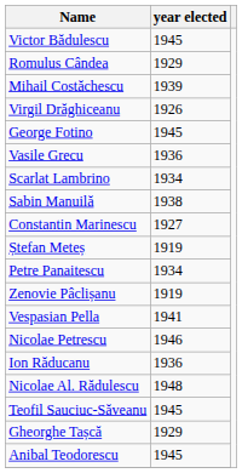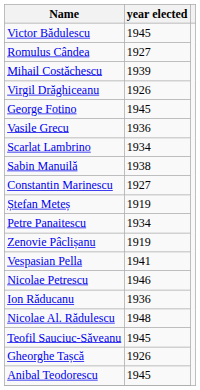 <table class="wikitable sortable">
 <tr>
 <th>Name</th>
 <th class="sortable">year elected</th>
 <th class="unsortable"></th>
 </tr>
 <tr>
 <td><a href='#'>Victor Bădulescu</a></td>
 <td>1945</td>
 </tr>
 <tr>
 <td><a href='#'>Romulus Cândea</a></td>
-<td>1929</td>
+<td>1927</td>
 </tr>
 <tr>
 <td><a href='#'>Mihail Costăchescu</a></td>
 <td>1939</td>
 </tr>
 <tr>
 <td><a href='#'>Virgil Drăghiceanu</a></td>
 <td>1926</td>
 </tr>
 <tr>
 <td><a href='#'>George Fotino</a></td>
 <td>1945</td>
 </tr>
 <tr>
 <td><a href='#'>Vasile Grecu</a></td>
 <td>1936</td>
 </tr>
 <tr>
 <td><a href='#'>Scarlat Lambrino</a></td>
 <td>1934</td>
 </tr>
 <tr>
 <td><a href='#'>Sabin Manuilă</a></td>
 <td>1938</td>
 </tr>
 <tr>
 <td><a href='#'>Constantin Marinescu</a></td>
 <td>1927</td>
 </tr>
 <tr>
 <td><a href='#'>Ștefan Meteș</a></td>
 <td>1919</td>
 </tr>
 <tr>
 <td><a href='#'>Petre Panaitescu</a></td>
 <td>1934</td>
 </tr>
 <tr>
 <td><a href='#'>Zenovie Pâclișanu</a></td>
 <td>1919</td>
 </tr>
 <tr>
 <td><a href='#'>Vespasian Pella</a></td>
 <td>1941</td>
 </tr>
 <tr>
 <td><a href='#'>Nicolae Petrescu</a></td>
 <td>1946</td>
 </tr>
 <tr>
 <td><a href='#'>Ion Răducanu</a></td>
 <td>1936</td>
 </tr>
 <tr>
 <td><a href='#'>Nicolae Al. Rădulescu</a></td>
 <td>1948</td>
 </tr>
 <tr>
 <td><a href='#'>Teofil Sauciuc-Săveanu</a></td>
 <td>1945</td>
 </tr>
 <tr>
 <td><a href='#'>Gheorghe Tașcă</a></td>
-<td>1929</td>
+<td>1926</td>
 </tr>
 <tr>
 <td><a href='#'>Anibal Teodorescu</a></td>
 <td>1945</td>
 </tr>
 <tr>
 </tr>
 </table>
